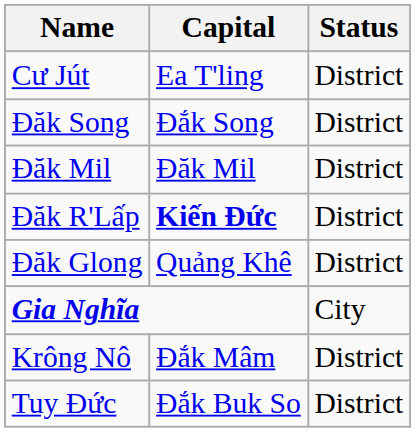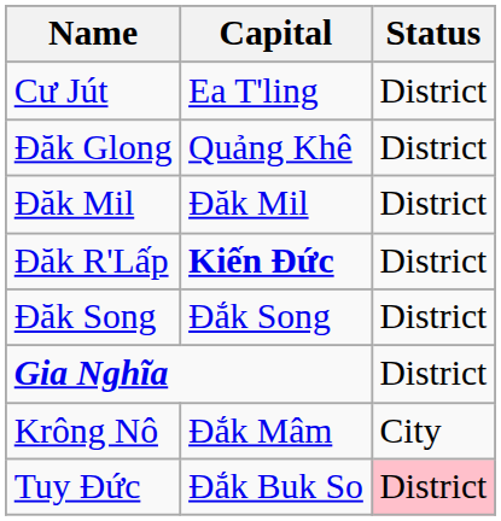 <table class="wikitable sortable">
 <tr>
 <th>Name</th>
 <th>Capital</th>
 <th>Status</th>
 </tr>
 <tr>
 <td><a href='#'>Cư Jút</a></td>
 <td><a href='#'>Ea T'ling</a></td>
 <td>District</td>
 </tr>
 <tr>
-<td><a href='#'>Đăk Song</a></td>
-<td><a href='#'>Đắk Song</a></td>
+<td><a href='#'>Đăk Glong</a></td>
+<td><a href='#'>Quảng Khê</a></td>
 <td>District</td>
 </tr>
 <tr>
 <td><a href='#'>Đăk Mil</a></td>
 <td><a href='#'>Đăk Mil</a></td>
 <td>District</td>
 </tr>
 <tr>
 <td><a href='#'>Đăk R'Lấp</a></td>
 <td><strong><a href='#'>Kiến Đức</a></strong></td>
 <td>District</td>
 </tr>
 <tr>
-<td><a href='#'>Đăk Glong</a></td>
-<td><a href='#'>Quảng Khê</a></td>
+<td><a href='#'>Đăk Song</a></td>
+<td><a href='#'>Đắk Song</a></td>
 <td>District</td>
 </tr>
 <tr>
 <td colspan="2"><strong><em><a href='#'>Gia Nghĩa</a></em></strong></td>
-<td>City</td>
+<td>District</td>
 </tr>
 <tr>
 <td><a href='#'>Krông Nô</a></td>
 <td><a href='#'>Đắk Mâm</a></td>
-<td>District</td>
+<td>City</td>
 </tr>
 <tr>
 <td><a href='#'>Tuy Đức</a></td>
 <td><a href='#'>Đắk Buk So</a></td>
-<td>District</td>
+<td style="background: pink;">District</td>
 </tr>
 </table>
